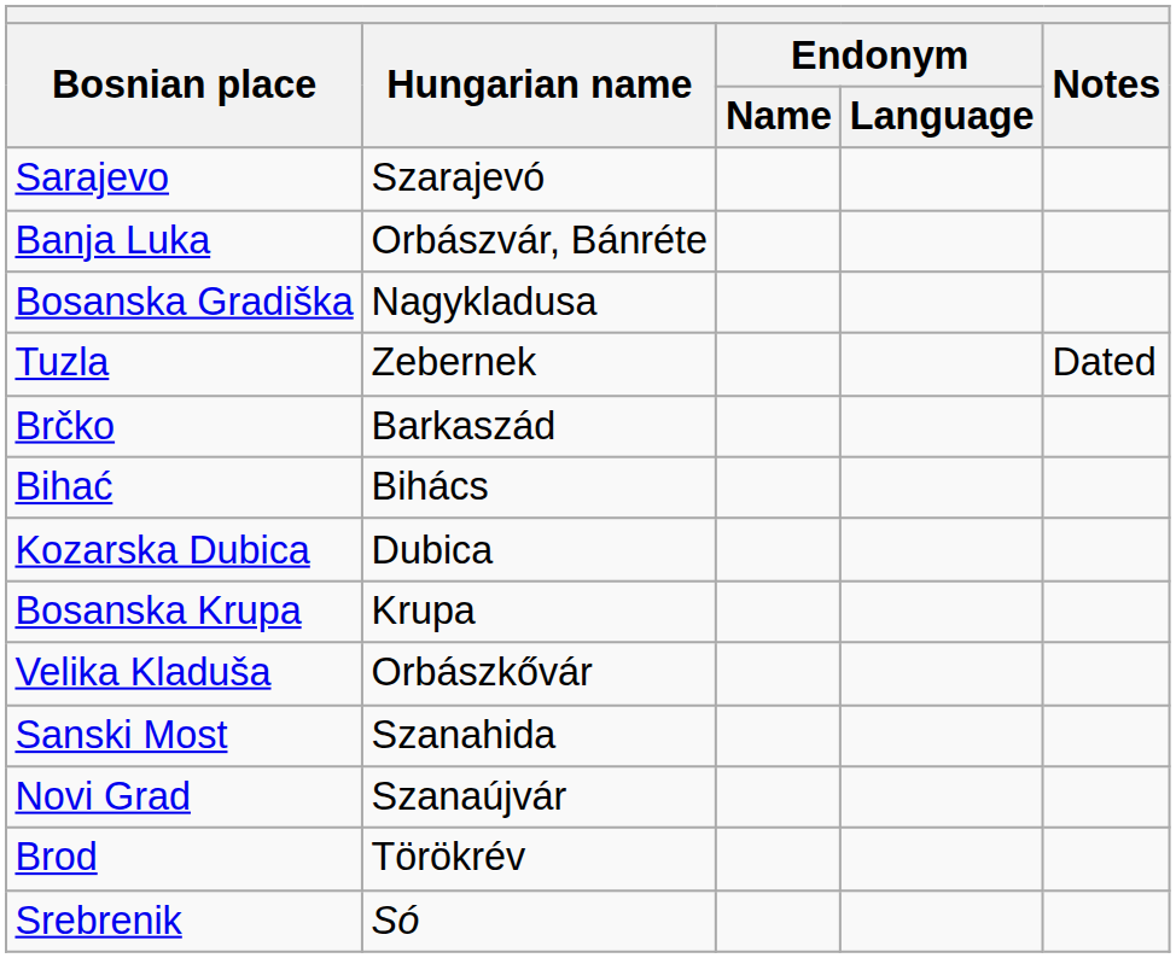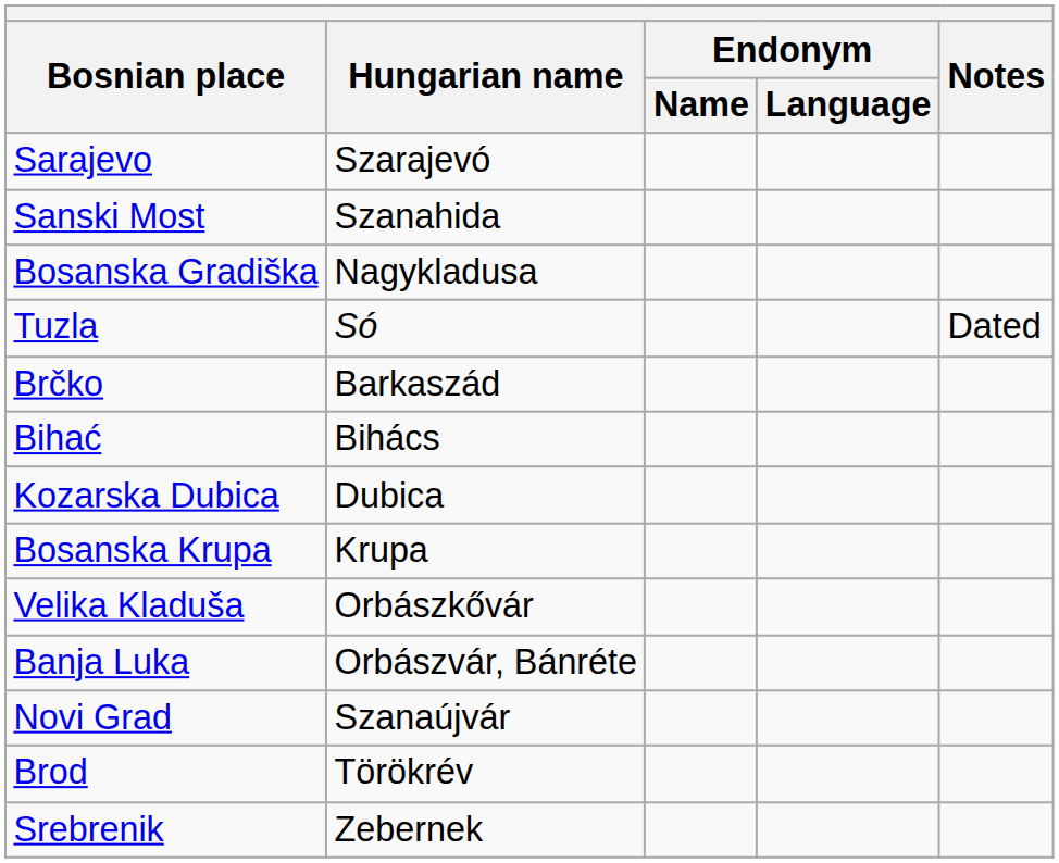 <table class="wikitable sortable">
 <tr>
 <th colspan="5"></th>
 </tr>
 <tr>
 <th rowspan="2">Bosnian place</th>
 <th rowspan="2">Hungarian name</th>
 <th colspan="2">Endonym</th>
 <th rowspan="2">Notes</th>
 </tr>
 <tr>
 <th>Name</th>
 <th>Language</th>
 </tr>
 <tr>
 <td><a href='#'>Sarajevo</a></td>
 <td>Szarajevó</td>
 <td></td>
 <td></td>
 <td></td>
 </tr>
 <tr>
-<td><a href='#'>Banja Luka</a></td>
-<td>Orbászvár, Bánréte</td>
+<td><a href='#'>Sanski Most</a></td>
+<td>Szanahida</td>
 <td></td>
 <td></td>
 <td></td>
 </tr>
 <tr>
 <td><a href='#'>Bosanska Gradiška</a></td>
 <td>Nagykladusa</td>
 <td></td>
 <td></td>
 <td></td>
 </tr>
 <tr>
 <td><a href='#'>Tuzla</a></td>
-<td>Zebernek</td>
+<td><em>Só</em></td>
 <td></td>
 <td></td>
 <td>Dated</td>
 </tr>
 <tr>
 <td><a href='#'>Brčko</a></td>
 <td>Barkaszád</td>
 <td></td>
 <td></td>
 <td></td>
 </tr>
 <tr>
 <td><a href='#'>Bihać</a></td>
 <td>Bihács</td>
 <td></td>
 <td></td>
 <td></td>
 </tr>
 <tr>
 <td><a href='#'>Kozarska Dubica</a></td>
 <td>Dubica</td>
 <td></td>
 <td></td>
 <td></td>
 </tr>
 <tr>
 <td><a href='#'>Bosanska Krupa</a></td>
 <td>Krupa</td>
 <td></td>
 <td></td>
 <td></td>
 </tr>
 <tr>
 <td><a href='#'>Velika Kladuša</a></td>
 <td>Orbászkővár</td>
 <td></td>
 <td></td>
 <td></td>
 </tr>
 <tr>
-<td><a href='#'>Sanski Most</a></td>
-<td>Szanahida</td>
+<td><a href='#'>Banja Luka</a></td>
+<td>Orbászvár, Bánréte</td>
 <td></td>
 <td></td>
 <td></td>
 </tr>
 <tr>
 <td><a href='#'>Novi Grad</a></td>
 <td>Szanaújvár</td>
 <td></td>
 <td></td>
 <td></td>
 </tr>
 <tr>
 <td><a href='#'>Brod</a></td>
 <td>Törökrév</td>
 <td></td>
 <td></td>
 <td></td>
 </tr>
 <tr>
 <td><a href='#'>Srebrenik</a></td>
-<td><em>Só</em></td>
+<td>Zebernek</td>
 <td></td>
 <td></td>
 <td></td>
 </tr>
 </table>
